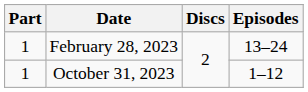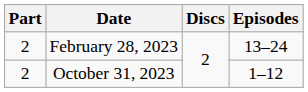 <table class="wikitable" style="text-align:center;">
 <tr>
 <th>Part</th>
 <th>Date</th>
 <th>Discs</th>
 <th>Episodes</th>
 </tr>
 <tr>
-<td>1</td>
+<td>2</td>
 <td>February 28, 2023</td>
 <td rowspan="2">2</td>
 <td>13–24</td>
 </tr>
 <tr>
-<td>1</td>
+<td>2</td>
 <td>October 31, 2023</td>
 <td>1–12</td>
 </tr>
 </table>
